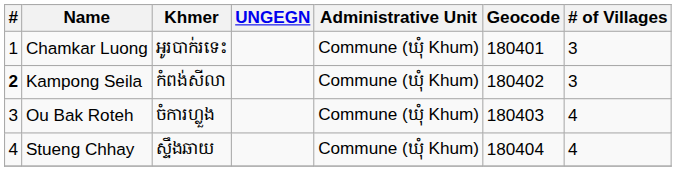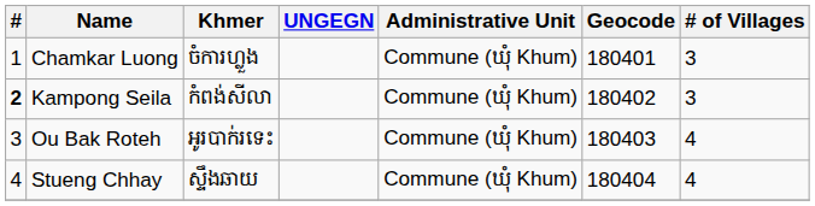 <table class="wikitable sortable">
 <tr>
 <th>#</th>
 <th>Name</th>
 <th>Khmer</th>
 <th><a href='#'>UNGEGN</a></th>
 <th>Administrative Unit</th>
 <th>Geocode</th>
 <th># of Villages</th>
 </tr>
 <tr>
 <td>1</td>
 <td>Chamkar Luong</td>
-<td>អូរបាក់រទេះ</td>
+<td>ចំការហ្លួង</td>
 <td></td>
 <td>Commune (ឃុំ Khum)</td>
 <td>180401</td>
 <td>3</td>
 </tr>
 <tr>
 <td><strong>2</strong></td>
 <td>Kampong Seila</td>
 <td>កំពង់សីលា</td>
 <td></td>
 <td>Commune (ឃុំ Khum)</td>
 <td>180402</td>
 <td>3</td>
 </tr>
 <tr>
 <td>3</td>
 <td>Ou Bak Roteh</td>
-<td>ចំការហ្លួង</td>
+<td>អូរបាក់រទេះ</td>
 <td></td>
 <td>Commune (ឃុំ Khum)</td>
 <td>180403</td>
 <td>4</td>
 </tr>
 <tr>
 <td>4</td>
 <td>Stueng Chhay</td>
 <td>ស្ទឹងឆាយ</td>
 <td></td>
 <td>Commune (ឃុំ Khum)</td>
 <td>180404</td>
 <td>4</td>
 </tr>
 <tr>
 </tr>
 </table>
